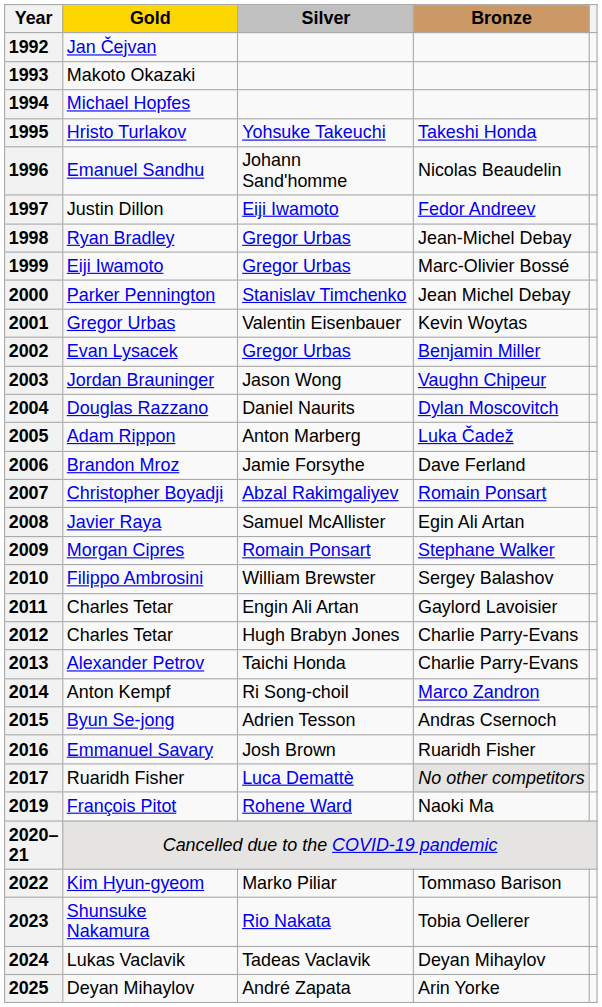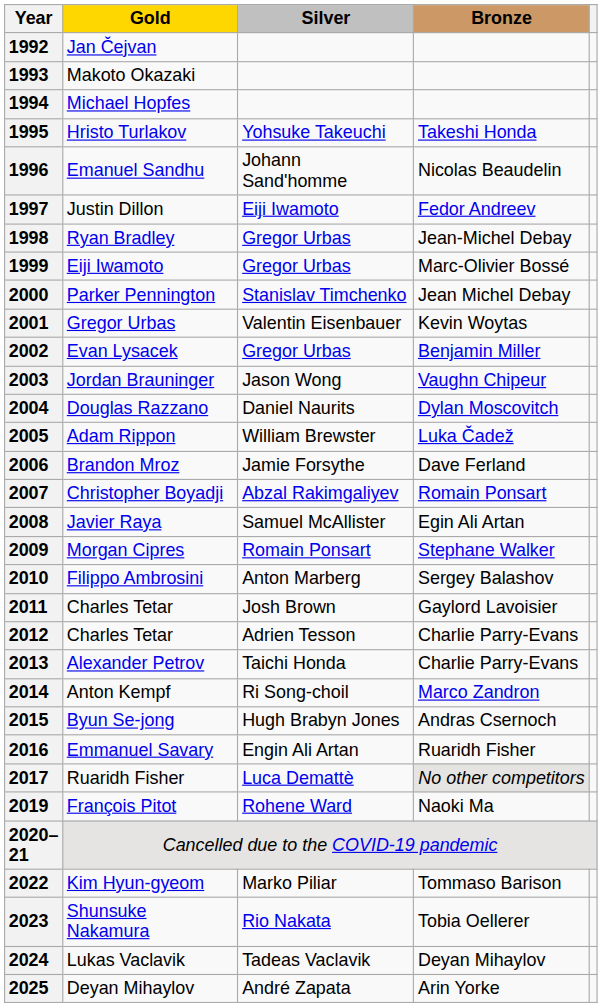 <table class="wikitable unsortable" style="text-align:left; width:85%">
 <tr>
 <th scope="col" style="text-align:center">Year</th>
 <td scope="col" style="text-align:center; width:30%; background:gold"><strong>Gold</strong></td>
 <td scope="col" style="text-align:center; width:30%; background:silver"><strong>Silver</strong></td>
 <td scope="col" style="text-align:center; width:30%; background:#c96"><strong>Bronze</strong></td>
 <th scope="col" style="text-align:center"></th>
 </tr>
 <tr>
 <th scope="row" style="text-align:left">1992</th>
 <td> <a href='#'>Jan Čejvan</a></td>
 <td></td>
 <td></td>
 <td></td>
 </tr>
 <tr>
 <th scope="row" style="text-align:left">1993</th>
 <td> Makoto Okazaki</td>
 <td></td>
 <td></td>
 <td></td>
 </tr>
 <tr>
 <th scope="row" style="text-align:left">1994</th>
 <td> <a href='#'>Michael Hopfes</a></td>
 <td></td>
 <td></td>
 <td></td>
 </tr>
 <tr>
 <th scope="row" style="text-align:left">1995</th>
 <td> <a href='#'>Hristo Turlakov</a></td>
 <td> <a href='#'>Yohsuke Takeuchi</a></td>
 <td> <a href='#'>Takeshi Honda</a></td>
 <td></td>
 </tr>
 <tr>
 <th scope="row" style="text-align:left">1996</th>
 <td> <a href='#'>Emanuel Sandhu</a></td>
 <td> Johann Sand'homme</td>
 <td> Nicolas Beaudelin</td>
 <td></td>
 </tr>
 <tr>
 <th scope="row" style="text-align:left">1997</th>
 <td> Justin Dillon</td>
 <td> <a href='#'>Eiji Iwamoto</a></td>
 <td> <a href='#'>Fedor Andreev</a></td>
 <td></td>
 </tr>
 <tr>
 <th scope="row" style="text-align:left">1998</th>
 <td> <a href='#'>Ryan Bradley</a></td>
 <td> <a href='#'>Gregor Urbas</a></td>
 <td> Jean-Michel Debay</td>
 <td></td>
 </tr>
 <tr>
 <th scope="row" style="text-align:left">1999</th>
 <td> <a href='#'>Eiji Iwamoto</a></td>
 <td> <a href='#'>Gregor Urbas</a></td>
 <td> Marc-Olivier Bossé</td>
 <td></td>
 </tr>
 <tr>
 <th scope="row" style="text-align:left">2000</th>
 <td> <a href='#'>Parker Pennington</a></td>
 <td> <a href='#'>Stanislav Timchenko</a></td>
 <td> Jean Michel Debay</td>
 <td></td>
 </tr>
 <tr>
 <th scope="row" style="text-align:left">2001</th>
 <td> <a href='#'>Gregor Urbas</a></td>
 <td> Valentin Eisenbauer</td>
 <td> Kevin Woytas</td>
 <td></td>
 </tr>
 <tr>
 <th scope="row" style="text-align:left">2002</th>
 <td> <a href='#'>Evan Lysacek</a></td>
 <td> <a href='#'>Gregor Urbas</a></td>
 <td> <a href='#'>Benjamin Miller</a></td>
 <td></td>
 </tr>
 <tr>
 <th scope="row" style="text-align:left">2003</th>
 <td> <a href='#'>Jordan Brauninger</a></td>
 <td> Jason Wong</td>
 <td> <a href='#'>Vaughn Chipeur</a></td>
 <td></td>
 </tr>
 <tr>
 <th scope="row" style="text-align:left">2004</th>
 <td> <a href='#'>Douglas Razzano</a></td>
 <td> Daniel Naurits</td>
 <td> <a href='#'>Dylan Moscovitch</a></td>
 <td></td>
 </tr>
 <tr>
 <th scope="row" style="text-align:left">2005</th>
 <td> <a href='#'>Adam Rippon</a></td>
-<td> Anton Marberg</td>
+<td> William Brewster</td>
 <td> <a href='#'>Luka Čadež</a></td>
 <td></td>
 </tr>
 <tr>
 <th scope="row" style="text-align:left">2006</th>
 <td> <a href='#'>Brandon Mroz</a></td>
 <td> Jamie Forsythe</td>
 <td> Dave Ferland</td>
 <td></td>
 </tr>
 <tr>
 <th scope="row" style="text-align:left">2007</th>
 <td> <a href='#'>Christopher Boyadji</a></td>
 <td> <a href='#'>Abzal Rakimgaliyev</a></td>
 <td> <a href='#'>Romain Ponsart</a></td>
 <td></td>
 </tr>
 <tr>
 <th scope="row" style="text-align:left">2008</th>
 <td> <a href='#'>Javier Raya</a></td>
 <td> Samuel McAllister</td>
 <td> Egin Ali Artan</td>
 <td></td>
 </tr>
 <tr>
 <th scope="row" style="text-align:left">2009</th>
 <td> <a href='#'>Morgan Cipres</a></td>
 <td> <a href='#'>Romain Ponsart</a></td>
 <td> <a href='#'>Stephane Walker</a></td>
 <td></td>
 </tr>
 <tr>
 <th scope="row" style="text-align:left">2010</th>
 <td> <a href='#'>Filippo Ambrosini</a></td>
-<td> William Brewster</td>
+<td> Anton Marberg</td>
 <td> Sergey Balashov</td>
 <td></td>
 </tr>
 <tr>
 <th scope="row" style="text-align:left">2011</th>
 <td> Charles Tetar</td>
-<td> Engin Ali Artan</td>
+<td> Josh Brown</td>
 <td> Gaylord Lavoisier</td>
 <td></td>
 </tr>
 <tr>
 <th scope="row" style="text-align:left">2012</th>
 <td> Charles Tetar</td>
-<td> Hugh Brabyn Jones</td>
+<td> Adrien Tesson</td>
 <td> Charlie Parry-Evans</td>
 <td></td>
 </tr>
 <tr>
 <th scope="row" style="text-align:left">2013</th>
 <td> <a href='#'>Alexander Petrov</a></td>
 <td> Taichi Honda</td>
 <td> Charlie Parry-Evans</td>
 <td></td>
 </tr>
 <tr>
 <th scope="row" style="text-align:left">2014</th>
 <td> Anton Kempf</td>
 <td> Ri Song-choil</td>
 <td> <a href='#'>Marco Zandron</a></td>
 <td></td>
 </tr>
 <tr>
 <th scope="row" style="text-align:left">2015</th>
 <td> <a href='#'>Byun Se-jong</a></td>
-<td> Adrien Tesson</td>
+<td> Hugh Brabyn Jones</td>
 <td> Andras Csernoch</td>
 <td></td>
 </tr>
 <tr>
 <th scope="row" style="text-align:left">2016</th>
 <td> <a href='#'>Emmanuel Savary</a></td>
-<td> Josh Brown</td>
+<td> Engin Ali Artan</td>
 <td> Ruaridh Fisher</td>
 <td></td>
 </tr>
 <tr>
 <th scope="row" style="text-align:left">2017</th>
 <td> Ruaridh Fisher</td>
 <td> <a href='#'>Luca Demattè</a></td>
 <td align="center" bgcolor="e5e4e2"><em>No other competitors</em></td>
 <td></td>
 </tr>
 <tr>
 <th scope="row" style="text-align:left">2019</th>
 <td> <a href='#'>François Pitot</a></td>
 <td> <a href='#'>Rohene Ward</a></td>
 <td> Naoki Ma</td>
 <td></td>
 </tr>
 <tr>
 <th scope="row" style="text-align:left">2020–21</th>
 <td colspan="4" align="center" bgcolor="e5e4e2"><em>Cancelled due to the <a href='#'>COVID-19 pandemic</a></em></td>
 </tr>
 <tr>
 <th scope="row" style="text-align:left">2022</th>
 <td> <a href='#'>Kim Hyun-gyeom</a></td>
 <td> Marko Piliar</td>
 <td> Tommaso Barison</td>
 <td></td>
 </tr>
 <tr>
 <th scope="row" style="text-align:left">2023</th>
 <td> <a href='#'>Shunsuke Nakamura</a></td>
 <td> <a href='#'>Rio Nakata</a></td>
 <td> Tobia Oellerer</td>
 <td></td>
 </tr>
 <tr>
 <th scope="row" style="text-align:left">2024</th>
 <td> Lukas Vaclavik</td>
 <td> Tadeas Vaclavik</td>
 <td> Deyan Mihaylov</td>
 <td></td>
 </tr>
 <tr>
 <th scope="row" style="text-align:left">2025</th>
 <td> Deyan Mihaylov</td>
 <td> André Zapata</td>
 <td> Arin Yorke</td>
 <td></td>
 </tr>
 </table>
